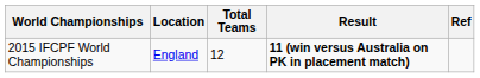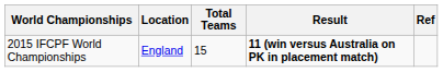 <table class="wikitable">
 <tr>
 <th>World Championships</th>
 <th>Location</th>
 <th>Total Teams</th>
 <th>Result</th>
 <th>Ref</th>
 </tr>
 <tr>
 <td>2015 IFCPF World Championships</td>
 <td><a href='#'>England</a></td>
-<td>12</td>
+<td>15</td>
 <td><strong>11 (win versus Australia on PK in placement match)</strong></td>
 <td></td>
 </tr>
 </table>
